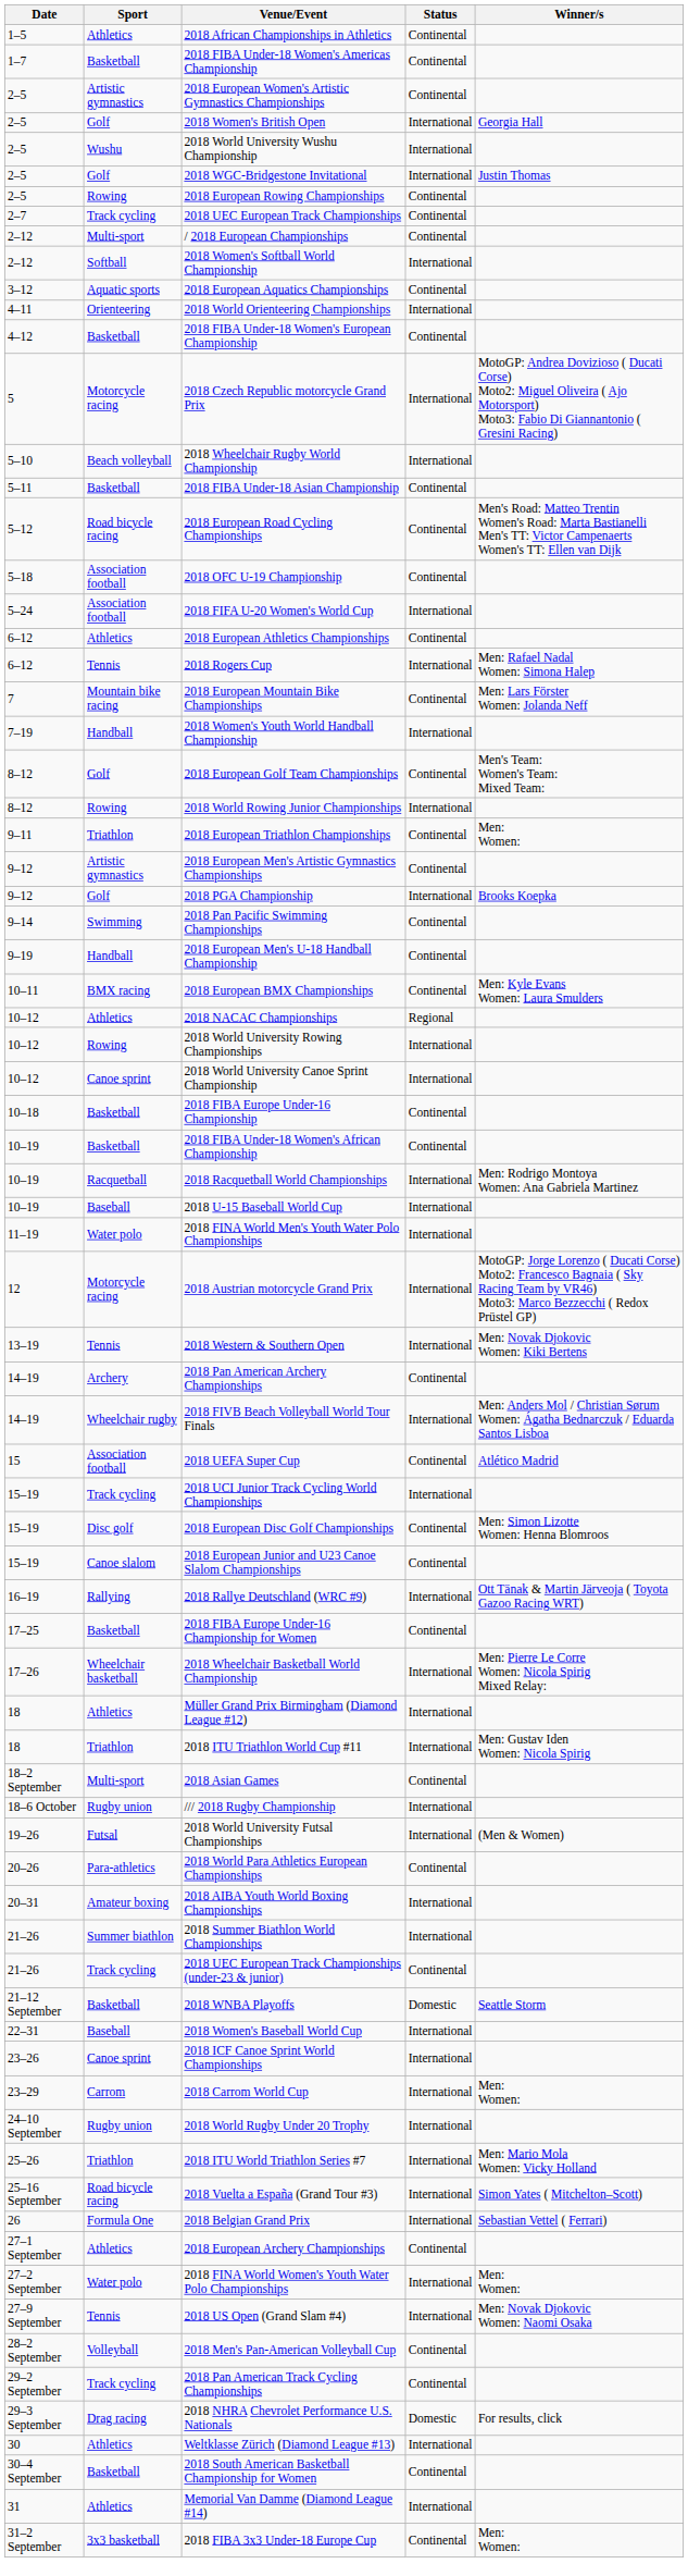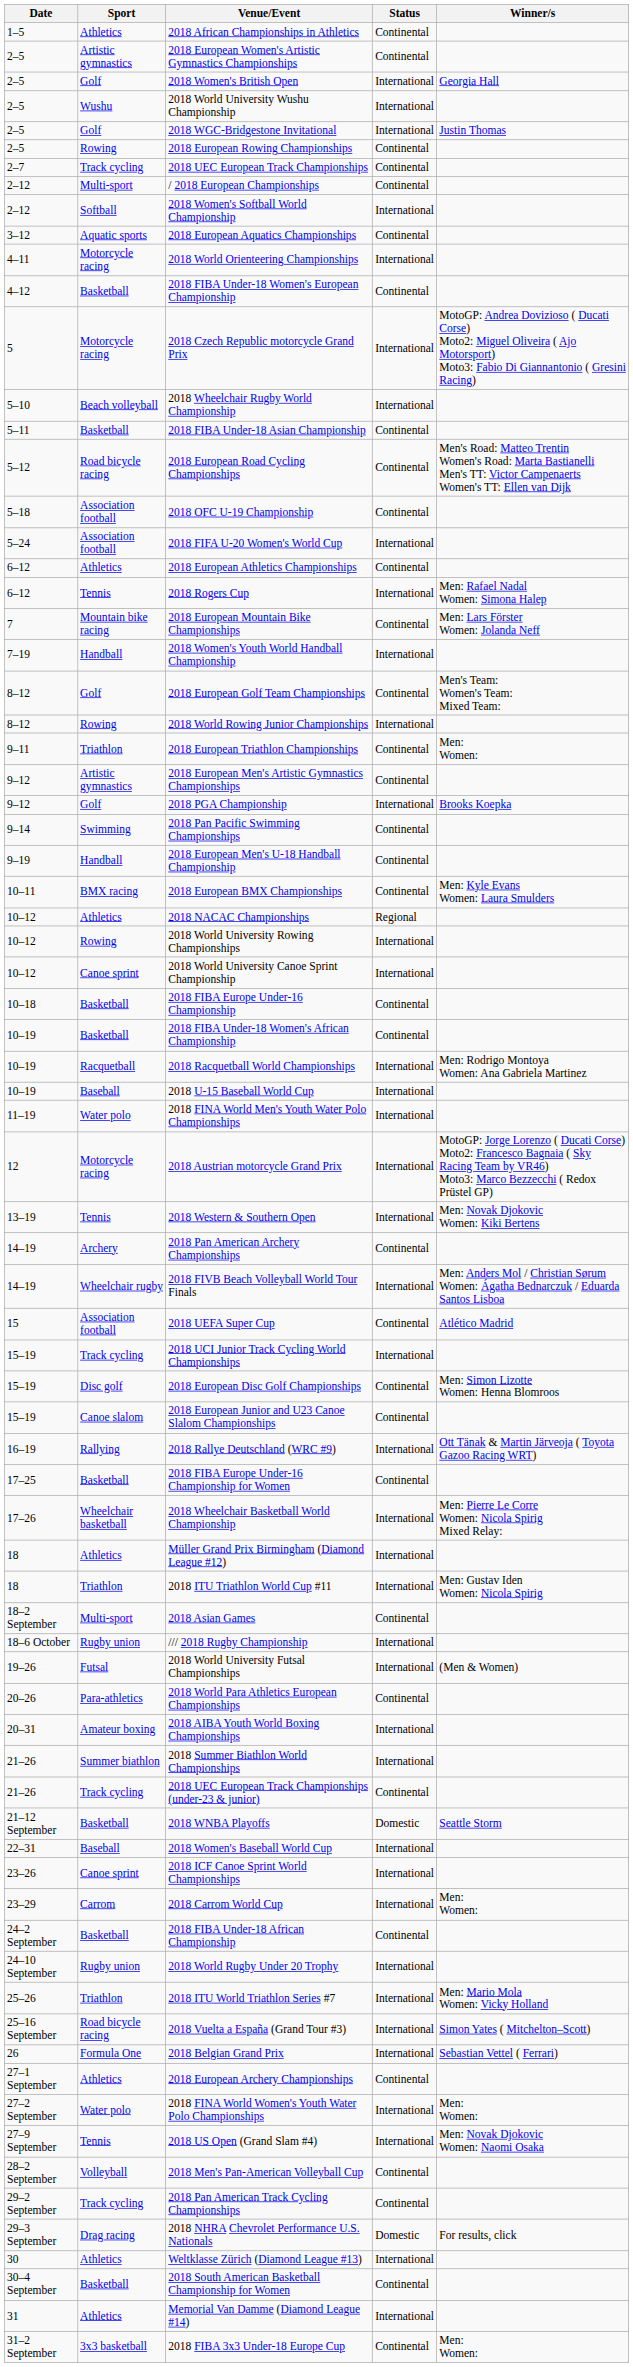 <table class="wikitable sortable">
 <tr>
 <th>Date</th>
 <th>Sport</th>
 <th>Venue/Event</th>
 <th>Status</th>
 <th>Winner/s</th>
 </tr>
 <tr>
 <td>1–5</td>
 <td><a href='#'>Athletics</a></td>
 <td> <a href='#'>2018 African Championships in Athletics</a></td>
-<td>Continental</td>
-<td></td>
-</tr>
-<tr>
-<td>1–7</td>
-<td><a href='#'>Basketball</a></td>
-<td> <a href='#'>2018 FIBA Under-18 Women's Americas Championship</a></td>
 <td>Continental</td>
 <td></td>
 </tr>
 <tr>
 <td>2–5</td>
 <td><a href='#'>Artistic gymnastics</a></td>
 <td> <a href='#'>2018 European Women's Artistic Gymnastics Championships</a></td>
 <td>Continental</td>
 <td></td>
 </tr>
 <tr>
 <td>2–5</td>
 <td><a href='#'>Golf</a></td>
 <td> <a href='#'>2018 Women's British Open</a></td>
 <td>International</td>
 <td> <a href='#'>Georgia Hall</a></td>
 </tr>
 <tr>
 <td>2–5</td>
 <td><a href='#'>Wushu</a></td>
 <td> 2018 World University Wushu Championship</td>
 <td>International</td>
 <td></td>
 </tr>
 <tr>
 <td>2–5</td>
 <td><a href='#'>Golf</a></td>
 <td> <a href='#'>2018 WGC-Bridgestone Invitational</a></td>
 <td>International</td>
 <td> <a href='#'>Justin Thomas</a></td>
 </tr>
 <tr>
 <td>2–5</td>
 <td><a href='#'>Rowing</a></td>
 <td> <a href='#'>2018 European Rowing Championships</a></td>
 <td>Continental</td>
 <td></td>
 </tr>
 <tr>
 <td>2–7</td>
 <td><a href='#'>Track cycling</a></td>
 <td> <a href='#'>2018 UEC European Track Championships</a></td>
 <td>Continental</td>
 <td></td>
 </tr>
 <tr>
 <td>2–12</td>
 <td><a href='#'>Multi-sport</a></td>
 <td>/ <a href='#'>2018 European Championships</a></td>
 <td>Continental</td>
 <td></td>
 </tr>
 <tr>
 <td>2–12</td>
 <td><a href='#'>Softball</a></td>
 <td> <a href='#'>2018 Women's Softball World Championship</a></td>
 <td>International</td>
 <td></td>
 </tr>
 <tr>
 <td>3–12</td>
 <td><a href='#'>Aquatic sports</a></td>
 <td> <a href='#'>2018 European Aquatics Championships</a></td>
 <td>Continental</td>
 <td></td>
 </tr>
 <tr>
 <td>4–11</td>
-<td><a href='#'>Orienteering</a></td>
+<td><a href='#'>Motorcycle racing</a></td>
 <td> <a href='#'>2018 World Orienteering Championships</a></td>
 <td>International</td>
 <td></td>
 </tr>
 <tr>
 <td>4–12</td>
 <td><a href='#'>Basketball</a></td>
 <td> <a href='#'>2018 FIBA Under-18 Women's European Championship</a></td>
 <td>Continental</td>
 <td></td>
 </tr>
 <tr>
 <td>5</td>
 <td><a href='#'>Motorcycle racing</a></td>
 <td> <a href='#'>2018 Czech Republic motorcycle Grand Prix</a></td>
 <td>International</td>
 <td>MotoGP:  <a href='#'>Andrea Dovizioso</a> ( <a href='#'>Ducati Corse</a>)<br>Moto2:  <a href='#'>Miguel Oliveira</a> ( <a href='#'>Ajo Motorsport</a>)<br>Moto3:  <a href='#'>Fabio Di Giannantonio</a> ( <a href='#'>Gresini Racing</a>)</td>
 </tr>
 <tr>
 <td>5–10</td>
 <td><a href='#'>Beach volleyball</a></td>
 <td> 2018 <a href='#'>Wheelchair Rugby World Championship</a></td>
 <td>International</td>
 <td></td>
 </tr>
 <tr>
 <td>5–11</td>
 <td><a href='#'>Basketball</a></td>
 <td> <a href='#'>2018 FIBA Under-18 Asian Championship</a></td>
 <td>Continental</td>
 <td></td>
 </tr>
 <tr>
 <td>5–12</td>
 <td><a href='#'>Road bicycle racing</a></td>
 <td> <a href='#'>2018 European Road Cycling Championships</a></td>
 <td>Continental</td>
 <td>Men's Road:  <a href='#'>Matteo Trentin</a><br>Women's Road:  <a href='#'>Marta Bastianelli</a><br>Men's TT:  <a href='#'>Victor Campenaerts</a><br>Women's TT:  <a href='#'>Ellen van Dijk</a></td>
 </tr>
 <tr>
 <td>5–18</td>
 <td><a href='#'>Association football</a></td>
 <td> <a href='#'>2018 OFC U-19 Championship</a></td>
 <td>Continental</td>
 <td></td>
 </tr>
 <tr>
 <td>5–24</td>
 <td><a href='#'>Association football</a></td>
 <td> <a href='#'>2018 FIFA U-20 Women's World Cup</a></td>
 <td>International</td>
 <td></td>
 </tr>
 <tr>
 <td>6–12</td>
 <td><a href='#'>Athletics</a></td>
 <td> <a href='#'>2018 European Athletics Championships</a></td>
 <td>Continental</td>
 <td></td>
 </tr>
 <tr>
 <td>6–12</td>
 <td><a href='#'>Tennis</a></td>
 <td> <a href='#'>2018 Rogers Cup</a></td>
 <td>International</td>
 <td>Men:  <a href='#'>Rafael Nadal</a><br>Women:  <a href='#'>Simona Halep</a></td>
 </tr>
 <tr>
 <td>7</td>
 <td><a href='#'>Mountain bike racing</a></td>
 <td> <a href='#'>2018 European Mountain Bike Championships</a></td>
 <td>Continental</td>
 <td>Men:  <a href='#'>Lars Förster</a><br>Women:  <a href='#'>Jolanda Neff</a></td>
 </tr>
 <tr>
 <td>7–19</td>
 <td><a href='#'>Handball</a></td>
 <td> <a href='#'>2018 Women's Youth World Handball Championship</a></td>
 <td>International</td>
 <td></td>
 </tr>
 <tr>
 <td>8–12</td>
 <td><a href='#'>Golf</a></td>
 <td> <a href='#'>2018 European Golf Team Championships</a></td>
 <td>Continental</td>
 <td>Men's Team: <br>Women's Team: <br>Mixed Team: </td>
 </tr>
 <tr>
 <td>8–12</td>
 <td><a href='#'>Rowing</a></td>
 <td> <a href='#'>2018 World Rowing Junior Championships</a></td>
 <td>International</td>
 <td></td>
 </tr>
 <tr>
 <td>9–11</td>
 <td><a href='#'>Triathlon</a></td>
 <td> <a href='#'>2018 European Triathlon Championships</a></td>
 <td>Continental</td>
 <td>Men: <br>Women: </td>
 </tr>
 <tr>
 <td>9–12</td>
 <td><a href='#'>Artistic gymnastics</a></td>
 <td> <a href='#'>2018 European Men's Artistic Gymnastics Championships</a></td>
 <td>Continental</td>
 <td></td>
 </tr>
 <tr>
 <td>9–12</td>
 <td><a href='#'>Golf</a></td>
 <td> <a href='#'>2018 PGA Championship</a></td>
 <td>International</td>
 <td> <a href='#'>Brooks Koepka</a></td>
 </tr>
 <tr>
 <td>9–14</td>
 <td><a href='#'>Swimming</a></td>
 <td> <a href='#'>2018 Pan Pacific Swimming Championships</a></td>
 <td>Continental</td>
 <td></td>
 </tr>
 <tr>
 <td>9–19</td>
 <td><a href='#'>Handball</a></td>
 <td> <a href='#'>2018 European Men's U-18 Handball Championship</a></td>
 <td>Continental</td>
 <td></td>
 </tr>
 <tr>
 <td>10–11</td>
 <td><a href='#'>BMX racing</a></td>
 <td> <a href='#'>2018 European BMX Championships</a></td>
 <td>Continental</td>
 <td>Men:  <a href='#'>Kyle Evans</a><br>Women:  <a href='#'>Laura Smulders</a></td>
 </tr>
 <tr>
 <td>10–12</td>
 <td><a href='#'>Athletics</a></td>
 <td> <a href='#'>2018 NACAC Championships</a></td>
 <td>Regional</td>
 <td></td>
 </tr>
 <tr>
 <td>10–12</td>
 <td><a href='#'>Rowing</a></td>
 <td> 2018 World University Rowing Championships</td>
 <td>International</td>
 <td></td>
 </tr>
 <tr>
 <td>10–12</td>
 <td><a href='#'>Canoe sprint</a></td>
 <td> 2018 World University Canoe Sprint Championship</td>
 <td>International</td>
 <td></td>
 </tr>
 <tr>
 <td>10–18</td>
 <td><a href='#'>Basketball</a></td>
 <td> <a href='#'>2018 FIBA Europe Under-16 Championship</a></td>
 <td>Continental</td>
 <td></td>
 </tr>
 <tr>
 <td>10–19</td>
 <td><a href='#'>Basketball</a></td>
 <td> <a href='#'>2018 FIBA Under-18 Women's African Championship</a></td>
 <td>Continental</td>
 <td></td>
 </tr>
 <tr>
 <td>10–19</td>
 <td><a href='#'>Racquetball</a></td>
 <td> <a href='#'>2018 Racquetball World Championships</a></td>
 <td>International</td>
 <td>Men:  Rodrigo Montoya<br>Women:  Ana Gabriela Martinez</td>
 </tr>
 <tr>
 <td>10–19</td>
 <td><a href='#'>Baseball</a></td>
 <td> 2018 <a href='#'>U-15 Baseball World Cup</a></td>
 <td>International</td>
 <td></td>
 </tr>
 <tr>
 <td>11–19</td>
 <td><a href='#'>Water polo</a></td>
 <td> 2018 <a href='#'>FINA World Men's Youth Water Polo Championships</a></td>
 <td>International</td>
 <td></td>
 </tr>
 <tr>
 <td>12</td>
 <td><a href='#'>Motorcycle racing</a></td>
 <td> <a href='#'>2018 Austrian motorcycle Grand Prix</a></td>
 <td>International</td>
 <td>MotoGP:  <a href='#'>Jorge Lorenzo</a> ( <a href='#'>Ducati Corse</a>)<br>Moto2:  <a href='#'>Francesco Bagnaia</a> ( <a href='#'>Sky Racing Team by VR46</a>)<br>Moto3:  <a href='#'>Marco Bezzecchi</a> ( Redox Prüstel GP)</td>
 </tr>
 <tr>
 <td>13–19</td>
 <td><a href='#'>Tennis</a></td>
 <td> <a href='#'>2018 Western & Southern Open</a></td>
 <td>International</td>
 <td>Men:  <a href='#'>Novak Djokovic</a><br>Women:  <a href='#'>Kiki Bertens</a></td>
 </tr>
 <tr>
 <td>14–19</td>
 <td><a href='#'>Archery</a></td>
 <td> <a href='#'>2018 Pan American Archery Championships</a></td>
 <td>Continental</td>
 <td></td>
 </tr>
 <tr>
 <td>14–19</td>
 <td><a href='#'>Wheelchair rugby</a></td>
 <td> <a href='#'>2018 FIVB Beach Volleyball World Tour</a> Finals</td>
 <td>International</td>
 <td>Men:  <a href='#'>Anders Mol</a> / <a href='#'>Christian Sørum</a><br>Women:  <a href='#'>Ágatha Bednarczuk</a> / <a href='#'>Eduarda Santos Lisboa</a></td>
 </tr>
 <tr>
 <td>15</td>
 <td><a href='#'>Association football</a></td>
 <td> <a href='#'>2018 UEFA Super Cup</a></td>
 <td>Continental</td>
 <td> <a href='#'>Atlético Madrid</a></td>
 </tr>
 <tr>
 <td>15–19</td>
 <td><a href='#'>Track cycling</a></td>
 <td> <a href='#'>2018 UCI Junior Track Cycling World Championships</a></td>
 <td>International</td>
 <td></td>
 </tr>
 <tr>
 <td>15–19</td>
 <td><a href='#'>Disc golf</a></td>
 <td> <a href='#'>2018 European Disc Golf Championships</a></td>
 <td>Continental</td>
 <td>Men:  <a href='#'>Simon Lizotte</a><br>Women:  Henna Blomroos</td>
 </tr>
 <tr>
 <td>15–19</td>
 <td><a href='#'>Canoe slalom</a></td>
 <td> <a href='#'>2018 European Junior and U23 Canoe Slalom Championships</a></td>
 <td>Continental</td>
 <td></td>
 </tr>
 <tr>
 <td>16–19</td>
 <td><a href='#'>Rallying</a></td>
 <td> <a href='#'>2018 Rallye Deutschland</a> (<a href='#'>WRC #9</a>)</td>
 <td>International</td>
 <td> <a href='#'>Ott Tänak</a> & <a href='#'>Martin Järveoja</a> ( <a href='#'>Toyota Gazoo Racing WRT</a>)</td>
 </tr>
 <tr>
 <td>17–25</td>
 <td><a href='#'>Basketball</a></td>
 <td> <a href='#'>2018 FIBA Europe Under-16 Championship for Women</a></td>
 <td>Continental</td>
 <td></td>
 </tr>
 <tr>
 <td>17–26</td>
 <td><a href='#'>Wheelchair basketball</a></td>
 <td> <a href='#'>2018 Wheelchair Basketball World Championship</a></td>
 <td>International</td>
 <td>Men:  <a href='#'>Pierre Le Corre</a><br>Women:  <a href='#'>Nicola Spirig</a><br>Mixed Relay: </td>
 </tr>
 <tr>
 <td>18</td>
 <td><a href='#'>Athletics</a></td>
 <td> <a href='#'>Müller Grand Prix Birmingham</a> (<a href='#'>Diamond League #12</a>)</td>
 <td>International</td>
 <td></td>
 </tr>
 <tr>
 <td>18</td>
 <td><a href='#'>Triathlon</a></td>
 <td> 2018 <a href='#'>ITU Triathlon World Cup</a> #11</td>
 <td>International</td>
 <td>Men:  Gustav Iden<br>Women:  <a href='#'>Nicola Spirig</a></td>
 </tr>
 <tr>
 <td>18–2 September</td>
 <td><a href='#'>Multi-sport</a></td>
 <td> <a href='#'>2018 Asian Games</a></td>
 <td>Continental</td>
 <td></td>
 </tr>
 <tr>
 <td>18–6 October</td>
 <td><a href='#'>Rugby union</a></td>
 <td>/// <a href='#'>2018 Rugby Championship</a></td>
 <td>International</td>
 <td></td>
 </tr>
 <tr>
 <td>19–26</td>
 <td><a href='#'>Futsal</a></td>
 <td> 2018 World University Futsal Championships</td>
 <td>International</td>
 <td> (Men & Women)</td>
 </tr>
 <tr>
 <td>20–26</td>
 <td><a href='#'>Para-athletics</a></td>
 <td> <a href='#'>2018 World Para Athletics European Championships</a></td>
 <td>Continental</td>
 <td></td>
 </tr>
 <tr>
 <td>20–31</td>
 <td><a href='#'>Amateur boxing</a></td>
 <td> <a href='#'>2018 AIBA Youth World Boxing Championships</a></td>
 <td>International</td>
 <td></td>
 </tr>
 <tr>
 <td>21–26</td>
 <td><a href='#'>Summer biathlon</a></td>
 <td> 2018 <a href='#'>Summer Biathlon World Championships</a></td>
 <td>International</td>
 <td></td>
 </tr>
 <tr>
 <td>21–26</td>
 <td><a href='#'>Track cycling</a></td>
 <td> <a href='#'>2018 UEC European Track Championships (under-23 & junior)</a></td>
 <td>Continental</td>
 <td></td>
 </tr>
 <tr>
 <td>21–12 September</td>
 <td><a href='#'>Basketball</a></td>
 <td> <a href='#'>2018 WNBA Playoffs</a></td>
 <td>Domestic</td>
 <td> <a href='#'>Seattle Storm</a></td>
 </tr>
 <tr>
 <td>22–31</td>
 <td><a href='#'>Baseball</a></td>
 <td> <a href='#'>2018 Women's Baseball World Cup</a></td>
 <td>International</td>
 <td></td>
 </tr>
 <tr>
 <td>23–26</td>
 <td><a href='#'>Canoe sprint</a></td>
 <td> <a href='#'>2018 ICF Canoe Sprint World Championships</a></td>
 <td>International</td>
 <td></td>
 </tr>
 <tr>
 <td>23–29</td>
 <td><a href='#'>Carrom</a></td>
 <td> <a href='#'>2018 Carrom World Cup</a></td>
 <td>International</td>
 <td>Men: <br>Women: </td>
 </tr>
 <tr>
+<td>24–2 September</td>
+<td><a href='#'>Basketball</a></td>
+<td> <a href='#'>2018 FIBA Under-18 African Championship</a></td>
+<td>Continental</td>
+<td></td>
+</tr>
+<tr>
 <td>24–10 September</td>
 <td><a href='#'>Rugby union</a></td>
 <td> <a href='#'>2018 World Rugby Under 20 Trophy</a></td>
 <td>International</td>
 <td></td>
 </tr>
 <tr>
 <td>25–26</td>
 <td><a href='#'>Triathlon</a></td>
 <td> <a href='#'>2018 ITU World Triathlon Series</a> #7</td>
 <td>International</td>
 <td>Men:  <a href='#'>Mario Mola</a><br>Women:  <a href='#'>Vicky Holland</a></td>
 </tr>
 <tr>
 <td>25–16 September</td>
 <td><a href='#'>Road bicycle racing</a></td>
 <td> <a href='#'>2018 Vuelta a España</a> (Grand Tour #3)</td>
 <td>International</td>
 <td> <a href='#'>Simon Yates</a> ( <a href='#'>Mitchelton–Scott</a>)</td>
 </tr>
 <tr>
 <td>26</td>
 <td><a href='#'>Formula One</a></td>
 <td> <a href='#'>2018 Belgian Grand Prix</a></td>
 <td>International</td>
 <td> <a href='#'>Sebastian Vettel</a> ( <a href='#'>Ferrari</a>)</td>
 </tr>
 <tr>
 <td>27–1 September</td>
 <td><a href='#'>Athletics</a></td>
 <td> <a href='#'>2018 European Archery Championships</a></td>
 <td>Continental</td>
 <td></td>
 </tr>
 <tr>
 <td>27–2 September</td>
 <td><a href='#'>Water polo</a></td>
 <td> 2018 <a href='#'>FINA World Women's Youth Water Polo Championships</a></td>
 <td>International</td>
 <td>Men: <br>Women: </td>
 </tr>
 <tr>
 <td>27–9 September</td>
 <td><a href='#'>Tennis</a></td>
 <td> <a href='#'>2018 US Open</a> (Grand Slam #4)</td>
 <td>International</td>
 <td>Men:  <a href='#'>Novak Djokovic</a><br>Women:  <a href='#'>Naomi Osaka</a></td>
 </tr>
 <tr>
 <td>28–2 September</td>
 <td><a href='#'>Volleyball</a></td>
 <td> <a href='#'>2018 Men's Pan-American Volleyball Cup</a></td>
 <td>Continental</td>
 <td></td>
 </tr>
 <tr>
 <td>29–2 September</td>
 <td><a href='#'>Track cycling</a></td>
 <td> <a href='#'>2018 Pan American Track Cycling Championships</a></td>
 <td>Continental</td>
 <td></td>
 </tr>
 <tr>
 <td>29–3 September</td>
 <td><a href='#'>Drag racing</a></td>
 <td> 2018 <a href='#'>NHRA</a> <a href='#'>Chevrolet Performance U.S. Nationals</a></td>
 <td>Domestic</td>
 <td>For results, click </td>
 </tr>
 <tr>
 <td>30</td>
 <td><a href='#'>Athletics</a></td>
 <td> <a href='#'>Weltklasse Zürich</a> (<a href='#'>Diamond League #13</a>)</td>
 <td>International</td>
 <td></td>
 </tr>
 <tr>
 <td>30–4 September</td>
 <td><a href='#'>Basketball</a></td>
 <td> <a href='#'>2018 South American Basketball Championship for Women</a></td>
 <td>Continental</td>
 <td></td>
 </tr>
 <tr>
 <td>31</td>
 <td><a href='#'>Athletics</a></td>
 <td> <a href='#'>Memorial Van Damme</a> (<a href='#'>Diamond League #14</a>)</td>
 <td>International</td>
 <td></td>
 </tr>
 <tr>
 <td>31–2 September</td>
 <td><a href='#'>3x3 basketball</a></td>
 <td> 2018 <a href='#'>FIBA 3x3 Under-18 Europe Cup</a></td>
 <td>Continental</td>
 <td>Men: <br>Women: </td>
 </tr>
 </table>
